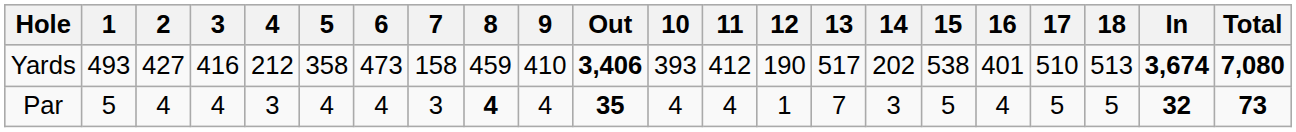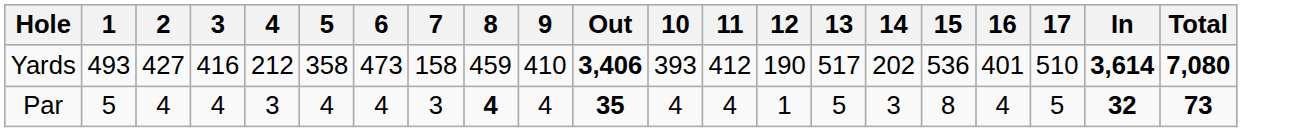 <table class="wikitable" style="text-align:center">
 <tr>
 <th>Hole</th>
 <th>1</th>
 <th>2</th>
 <th>3</th>
 <th>4</th>
 <th>5</th>
 <th>6</th>
 <th>7</th>
 <th>8</th>
 <th>9</th>
 <th>Out</th>
 <th>10</th>
 <th>11</th>
 <th>12</th>
 <th>13</th>
 <th>14</th>
 <th>15</th>
 <th>16</th>
 <th>17</th>
-<th>18</th>
 <th>In</th>
 <th>Total</th>
 </tr>
 <tr>
 <td>Yards</td>
 <td>493</td>
 <td>427</td>
 <td>416</td>
 <td>212</td>
 <td>358</td>
 <td>473</td>
 <td>158</td>
 <td>459</td>
 <td>410</td>
 <td><strong>3,406</strong></td>
 <td>393</td>
 <td>412</td>
 <td>190</td>
 <td>517</td>
 <td>202</td>
-<td>538</td>
+<td>536</td>
 <td>401</td>
 <td>510</td>
-<td>513</td>
-<td><strong>3,674</strong></td>
+<td><strong>3,614</strong></td>
 <td><strong>7,080</strong></td>
 </tr>
 <tr>
 <td>Par</td>
 <td>5</td>
 <td>4</td>
 <td>4</td>
 <td>3</td>
 <td>4</td>
 <td>4</td>
 <td>3</td>
 <td><strong>4</strong></td>
 <td>4</td>
 <td><strong>35</strong></td>
 <td>4</td>
 <td>4</td>
 <td>1</td>
-<td>7</td>
+<td>5</td>
 <td>3</td>
-<td>5</td>
+<td>8</td>
 <td>4</td>
-<td>5</td>
 <td>5</td>
 <td><strong>32</strong></td>
 <td><strong>73</strong></td>
 </tr>
 </table>
